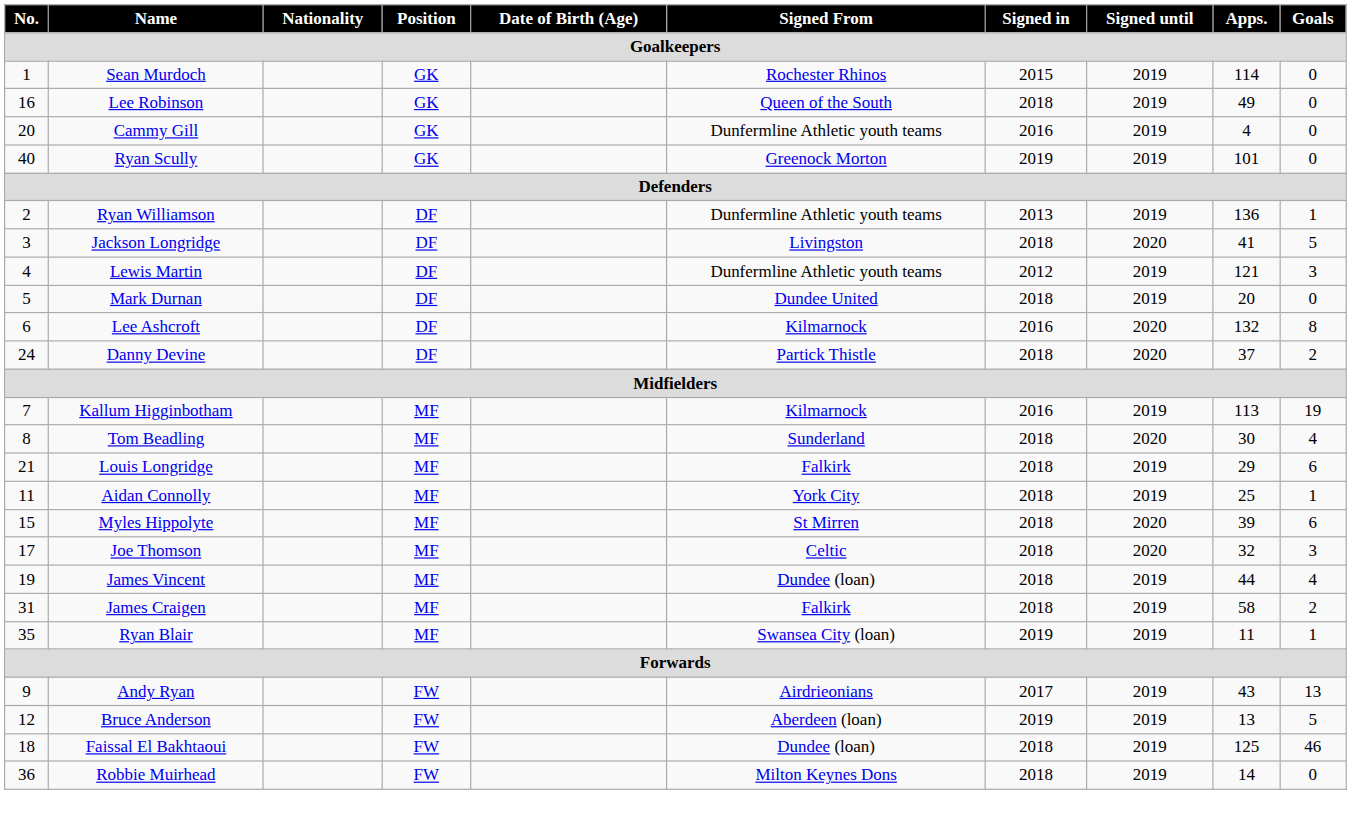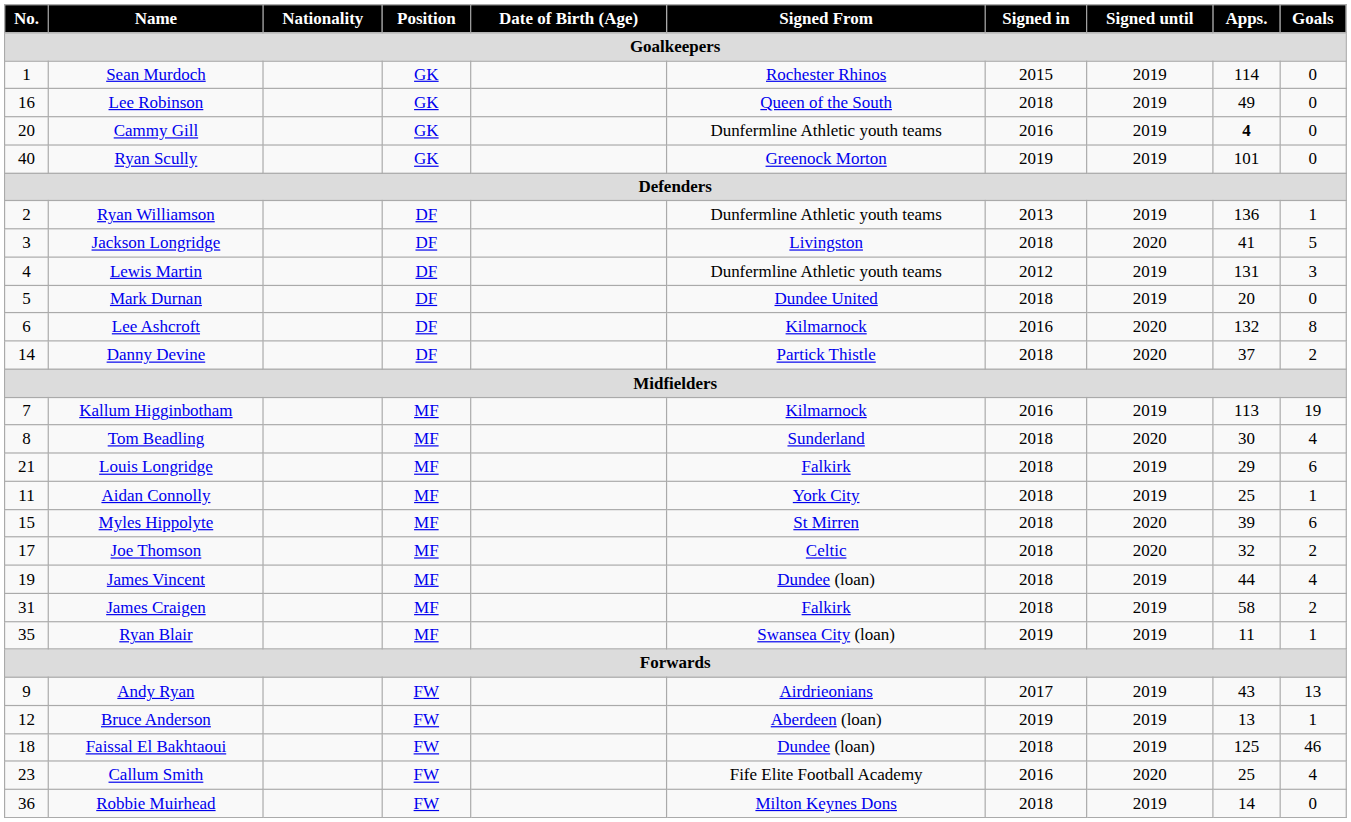 <table class="wikitable"  style="text-align:center; font-size:90%; width:90%;">
 <tr>
 <th style="background:#000000; color:white; text-align:center;">No.</th>
 <th style="background:#000000; color:white; text-align:center;">Name</th>
 <th style="background:#000000; color:white; text-align:center;">Nationality</th>
 <th style="background:#000000; color:white; text-align:center;">Position</th>
 <th style="background:#000000; color:white; text-align:center;">Date of Birth (Age)</th>
 <th style="background:#000000; color:white; text-align:center;">Signed From</th>
 <th style="background:#000000; color:white; text-align:center;">Signed in</th>
 <th style="background:#000000; color:white; text-align:center;">Signed until</th>
 <th style="background:#000000; color:white; text-align:center;">Apps.</th>
 <th style="background:#000000; color:white; text-align:center;">Goals</th>
 </tr>
 <tr>
 <th colspan="10" style="background:#dcdcdc; text-align:center;">Goalkeepers</th>
 </tr>
 <tr>
 <td>1</td>
 <td><a href='#'>Sean Murdoch</a></td>
 <td></td>
 <td><a href='#'>GK</a></td>
 <td></td>
 <td> <a href='#'>Rochester Rhinos</a></td>
 <td>2015</td>
 <td>2019</td>
 <td>114</td>
 <td>0</td>
 </tr>
 <tr>
 <td>16</td>
 <td><a href='#'>Lee Robinson</a></td>
 <td></td>
 <td><a href='#'>GK</a></td>
 <td></td>
 <td><a href='#'>Queen of the South</a></td>
 <td>2018</td>
 <td>2019</td>
 <td>49</td>
 <td>0</td>
 </tr>
 <tr>
 <td>20</td>
 <td><a href='#'>Cammy Gill</a></td>
 <td></td>
 <td><a href='#'>GK</a></td>
 <td></td>
 <td>Dunfermline Athletic youth teams</td>
 <td>2016</td>
 <td>2019</td>
-<td>4</td>
+<td><strong>4</strong></td>
 <td>0</td>
 </tr>
 <tr>
 <td>40</td>
 <td><a href='#'>Ryan Scully</a></td>
 <td></td>
 <td><a href='#'>GK</a></td>
 <td></td>
 <td><a href='#'>Greenock Morton</a></td>
 <td>2019</td>
 <td>2019</td>
 <td>101</td>
 <td>0</td>
 </tr>
 <tr>
 <th colspan="10" style="background:#dcdcdc; text-align:center;">Defenders</th>
 </tr>
 <tr>
 <td>2</td>
 <td><a href='#'>Ryan Williamson</a></td>
 <td></td>
 <td><a href='#'>DF</a></td>
 <td></td>
 <td>Dunfermline Athletic youth teams</td>
 <td>2013</td>
 <td>2019</td>
 <td>136</td>
 <td>1</td>
 </tr>
 <tr>
 <td>3</td>
 <td><a href='#'>Jackson Longridge</a></td>
 <td></td>
 <td><a href='#'>DF</a></td>
 <td></td>
 <td><a href='#'>Livingston</a></td>
 <td>2018</td>
 <td>2020</td>
 <td>41</td>
 <td>5</td>
 </tr>
 <tr>
 <td>4</td>
 <td><a href='#'>Lewis Martin</a></td>
 <td></td>
 <td><a href='#'>DF</a></td>
 <td></td>
 <td>Dunfermline Athletic youth teams</td>
 <td>2012</td>
 <td>2019</td>
-<td>121</td>
+<td>131</td>
 <td>3</td>
 </tr>
 <tr>
 <td>5</td>
 <td><a href='#'>Mark Durnan</a></td>
 <td></td>
 <td><a href='#'>DF</a></td>
 <td></td>
 <td><a href='#'>Dundee United</a></td>
 <td>2018</td>
 <td>2019</td>
 <td>20</td>
 <td>0</td>
 </tr>
 <tr>
 <td>6</td>
 <td><a href='#'>Lee Ashcroft</a></td>
 <td></td>
 <td><a href='#'>DF</a></td>
 <td></td>
 <td><a href='#'>Kilmarnock</a></td>
 <td>2016</td>
 <td>2020</td>
 <td>132</td>
 <td>8</td>
 </tr>
 <tr>
-<td>24</td>
+<td>14</td>
 <td><a href='#'>Danny Devine</a></td>
 <td></td>
 <td><a href='#'>DF</a></td>
 <td></td>
 <td><a href='#'>Partick Thistle</a></td>
 <td>2018</td>
 <td>2020</td>
 <td>37</td>
 <td>2</td>
 </tr>
 <tr>
 <th colspan="10" style="background:#dcdcdc; text-align:center;">Midfielders</th>
 </tr>
 <tr>
 <td>7</td>
 <td><a href='#'>Kallum Higginbotham</a></td>
 <td></td>
 <td><a href='#'>MF</a></td>
 <td></td>
 <td><a href='#'>Kilmarnock</a></td>
 <td>2016</td>
 <td>2019</td>
 <td>113</td>
 <td>19</td>
 </tr>
 <tr>
 <td>8</td>
 <td><a href='#'>Tom Beadling</a></td>
 <td></td>
 <td><a href='#'>MF</a></td>
 <td></td>
 <td> <a href='#'>Sunderland</a></td>
 <td>2018</td>
 <td>2020</td>
 <td>30</td>
 <td>4</td>
 </tr>
 <tr>
 <td>21</td>
 <td><a href='#'>Louis Longridge</a></td>
 <td></td>
 <td><a href='#'>MF</a></td>
 <td></td>
 <td><a href='#'>Falkirk</a></td>
 <td>2018</td>
 <td>2019</td>
 <td>29</td>
 <td>6</td>
 </tr>
 <tr>
 <td>11</td>
 <td><a href='#'>Aidan Connolly</a></td>
 <td></td>
 <td><a href='#'>MF</a></td>
 <td></td>
 <td> <a href='#'>York City</a></td>
 <td>2018</td>
 <td>2019</td>
 <td>25</td>
 <td>1</td>
 </tr>
 <tr>
 <td>15</td>
 <td><a href='#'>Myles Hippolyte</a></td>
 <td></td>
 <td><a href='#'>MF</a></td>
 <td></td>
 <td><a href='#'>St Mirren</a></td>
 <td>2018</td>
 <td>2020</td>
 <td>39</td>
 <td>6</td>
 </tr>
 <tr>
 <td>17</td>
 <td><a href='#'>Joe Thomson</a></td>
 <td></td>
 <td><a href='#'>MF</a></td>
 <td></td>
 <td><a href='#'>Celtic</a></td>
 <td>2018</td>
 <td>2020</td>
 <td>32</td>
-<td>3</td>
+<td>2</td>
 </tr>
 <tr>
 <td>19</td>
 <td><a href='#'>James Vincent</a></td>
 <td></td>
 <td><a href='#'>MF</a></td>
 <td></td>
 <td><a href='#'>Dundee</a> (loan)</td>
 <td>2018</td>
 <td>2019</td>
 <td>44</td>
 <td>4</td>
 </tr>
 <tr>
 <td>31</td>
 <td><a href='#'>James Craigen</a></td>
 <td></td>
 <td><a href='#'>MF</a></td>
 <td></td>
 <td><a href='#'>Falkirk</a></td>
 <td>2018</td>
 <td>2019</td>
 <td>58</td>
 <td>2</td>
 </tr>
 <tr>
 <td>35</td>
 <td><a href='#'>Ryan Blair</a></td>
 <td></td>
 <td><a href='#'>MF</a></td>
 <td></td>
 <td> <a href='#'>Swansea City</a> (loan)</td>
 <td>2019</td>
 <td>2019</td>
 <td>11</td>
 <td>1</td>
 </tr>
 <tr>
 <th colspan="10" style="background:#dcdcdc; text-align:center;">Forwards</th>
 </tr>
 <tr>
 <td>9</td>
 <td><a href='#'>Andy Ryan</a></td>
 <td></td>
 <td><a href='#'>FW</a></td>
 <td></td>
 <td><a href='#'>Airdrieonians</a></td>
 <td>2017</td>
 <td>2019</td>
 <td>43</td>
 <td>13</td>
 </tr>
 <tr>
 <td>12</td>
 <td><a href='#'>Bruce Anderson</a></td>
 <td></td>
 <td><a href='#'>FW</a></td>
 <td></td>
 <td><a href='#'>Aberdeen</a> (loan)</td>
 <td>2019</td>
 <td>2019</td>
 <td>13</td>
-<td>5</td>
+<td>1</td>
 </tr>
 <tr>
 <td>18</td>
 <td><a href='#'>Faissal El Bakhtaoui</a></td>
 <td></td>
 <td><a href='#'>FW</a></td>
 <td></td>
 <td><a href='#'>Dundee</a> (loan)</td>
 <td>2018</td>
 <td>2019</td>
 <td>125</td>
 <td>46</td>
 </tr>
 <tr>
+<td>23</td>
+<td><a href='#'>Callum Smith</a></td>
+<td></td>
+<td><a href='#'>FW</a></td>
+<td></td>
+<td>Fife Elite Football Academy</td>
+<td>2016</td>
+<td>2020</td>
+<td>25</td>
+<td>4</td>
+</tr>
+<tr>
 <td>36</td>
 <td><a href='#'>Robbie Muirhead</a></td>
 <td></td>
 <td><a href='#'>FW</a></td>
 <td></td>
 <td> <a href='#'>Milton Keynes Dons</a></td>
 <td>2018</td>
 <td>2019</td>
 <td>14</td>
 <td>0</td>
 </tr>
 </table>
